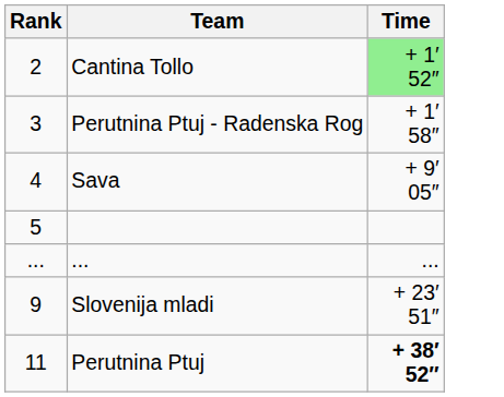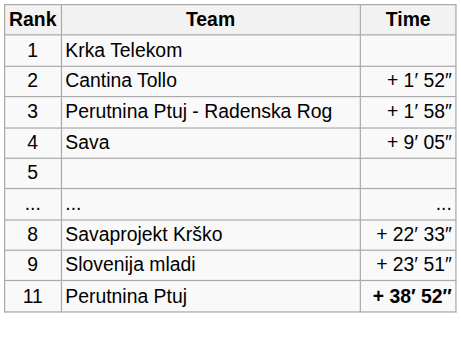 <table class="wikitable">
 <tr>
 <th>Rank</th>
 <th>Team</th>
 <th>Time</th>
 </tr>
 <tr>
+<td align=center>1</td>
+<td width=240> Krka Telekom</td>
+<td width=72 align=right></td>
+</tr>
+<tr>
 <td align=center>2</td>
 <td> Cantina Tollo</td>
-<td align=right style="background: lightgreen;">+ 1′ 52″</td>
+<td align=right>+ 1′ 52″</td>
 </tr>
 <tr>
 <td align=center>3</td>
 <td> Perutnina Ptuj - Radenska Rog</td>
 <td align=right>+ 1′ 58″</td>
 </tr>
 <tr>
 <td align=center>4</td>
 <td> Sava</td>
 <td width=50 align=right>+ 9′ 05″</td>
 </tr>
 <tr>
 <td align=center>5</td>
 <td></td>
 <td align=right></td>
 </tr>
 <tr>
 <td align=center>...</td>
 <td>...</td>
 <td align=right>...</td>
 </tr>
 <tr>
+<td align=center>8</td>
+<td> Savaprojekt Krško</td>
+<td align=right>+ 22′ 33″</td>
+</tr>
+<tr>
 <td align=center>9</td>
 <td> Slovenija mladi</td>
 <td align=right>+ 23′ 51″</td>
 </tr>
 <tr>
 <td align=center>11</td>
 <td> Perutnina Ptuj</td>
 <td align=right><strong>+ 38′ 52″</strong></td>
 </tr>
 </table>
